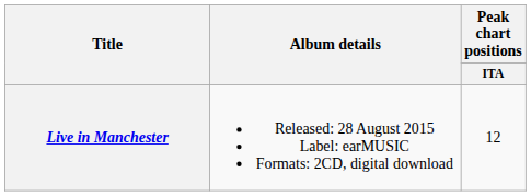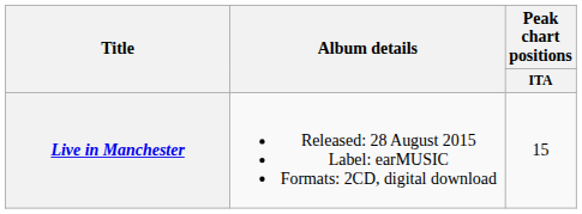 <table class="wikitable plainrowheaders" style="text-align:center;" border="1">
 <tr>
 <th rowspan="2" style="width:13em;">Title</th>
 <th rowspan="2" style="width:16em;">Album details</th>
 <th colspan="1">Peak chart positions</th>
 </tr>
 <tr style="font-size:smaller;">
 <th width="25">ITA<br></th>
 </tr>
 <tr>
 <th scope="row"><em><a href='#'>Live in Manchester</a></em></th>
 <td><br><ul><li>Released: 28 August 2015</li><li>Label: earMUSIC</li><li>Formats: 2CD, digital download</li></ul></td>
-<td>12</td>
+<td>15</td>
 </tr>
 </table>
